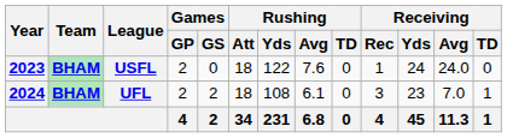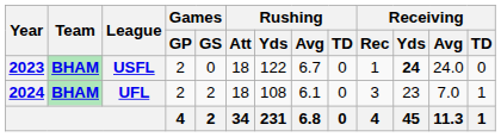 <table class=wikitable style="text-align:center;">
 <tr>
 <th rowspan="2">Year</th>
 <th rowspan="2">Team</th>
 <th rowspan="2">League</th>
 <th colspan="2">Games</th>
 <th colspan="4">Rushing</th>
 <th colspan="4">Receiving</th>
 </tr>
 <tr>
 <th>GP</th>
 <th>GS</th>
 <th>Att</th>
 <th>Yds</th>
 <th>Avg</th>
 <th>TD</th>
 <th>Rec</th>
 <th>Yds</th>
 <th>Avg</th>
 <th>TD</th>
 </tr>
 <tr>
 <th><a href='#'>2023</a></th>
 <th style="background:#afe6ba;"><a href='#'>BHAM</a></th>
 <th><a href='#'>USFL</a></th>
 <td>2</td>
 <td>0</td>
 <td>18</td>
 <td>122</td>
-<td>7.6</td>
+<td>6.7</td>
 <td>0</td>
 <td>1</td>
-<td>24</td>
+<td><strong>24</strong></td>
 <td>24.0</td>
 <td>0</td>
 </tr>
 <tr>
 <th><a href='#'>2024</a></th>
 <th style="background:#afe6ba;"><a href='#'>BHAM</a></th>
 <th><a href='#'>UFL</a></th>
 <td>2</td>
 <td>2</td>
 <td>18</td>
 <td>108</td>
 <td>6.1</td>
 <td>0</td>
 <td>3</td>
 <td>23</td>
 <td>7.0</td>
 <td>1</td>
 </tr>
 <tr>
 <th colspan="3"></th>
 <th>4</th>
 <th>2</th>
 <th>34</th>
 <th>231</th>
 <th>6.8</th>
 <th>0</th>
 <th>4</th>
 <th>45</th>
 <th>11.3</th>
 <th>1</th>
 </tr>
 </table>
